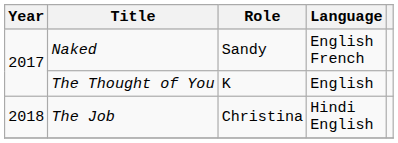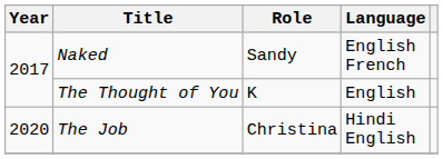 <table class="wikitable sortable plainrowheaders">
 <tr style="background:#ccc; text-align:center;">
 <th scope="col">Year</th>
 <th scope="col">Title</th>
 <th scope="col">Role</th>
 <th scope="col">Language</th>
 <th scope="col" class="unsortable"></th>
 </tr>
 <tr>
 <td rowspan="2">2017</td>
 <td scope="row"><em>Naked</em></td>
 <td>Sandy</td>
 <td>English<br>French</td>
 <td></td>
 </tr>
 <tr>
 <td scope="row"><em>The Thought of You</em></td>
 <td>K</td>
 <td>English</td>
 <td></td>
 </tr>
 <tr>
-<td>2018</td>
+<td>2020</td>
 <td scope="row"><em>The Job</em></td>
 <td>Christina</td>
 <td>Hindi<br>English</td>
 <td></td>
 </tr>
 <tr>
 </tr>
 </table>
